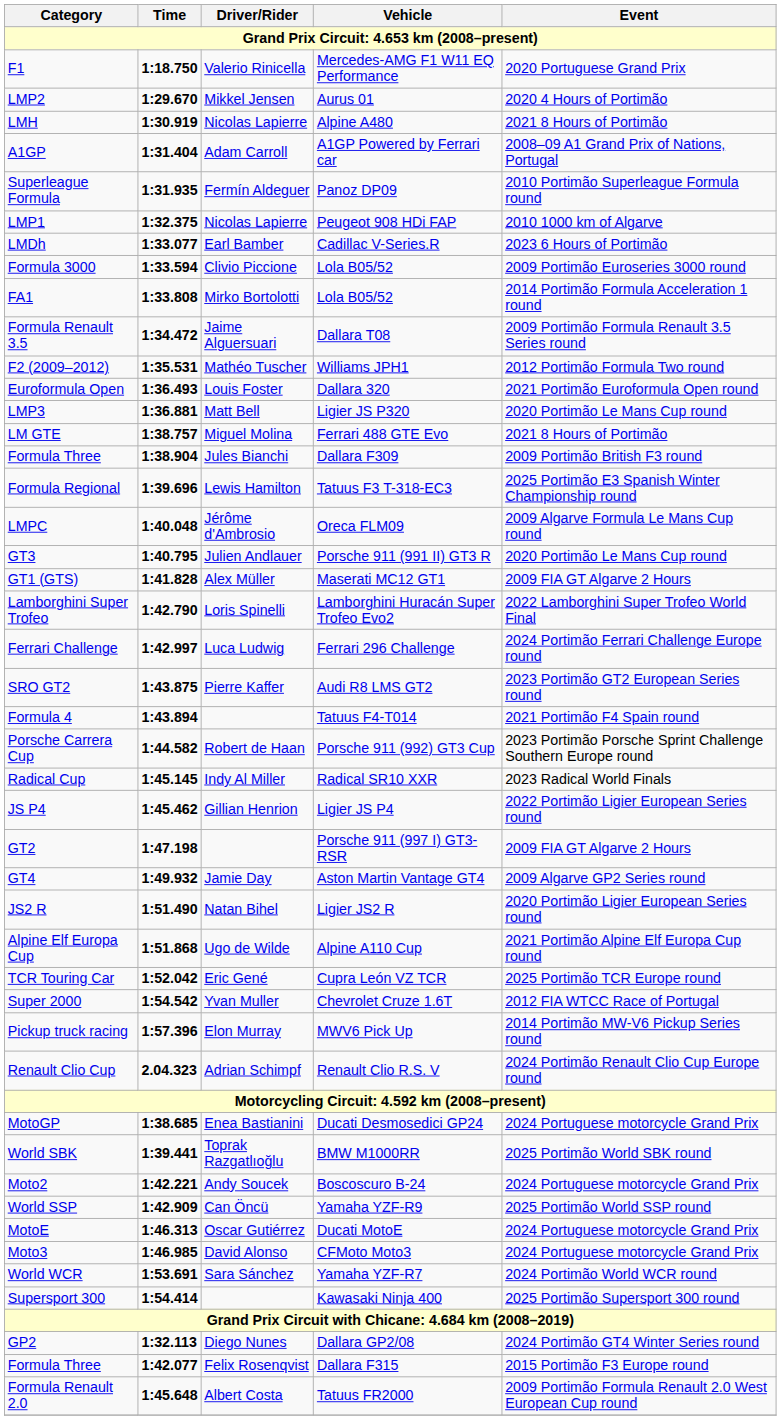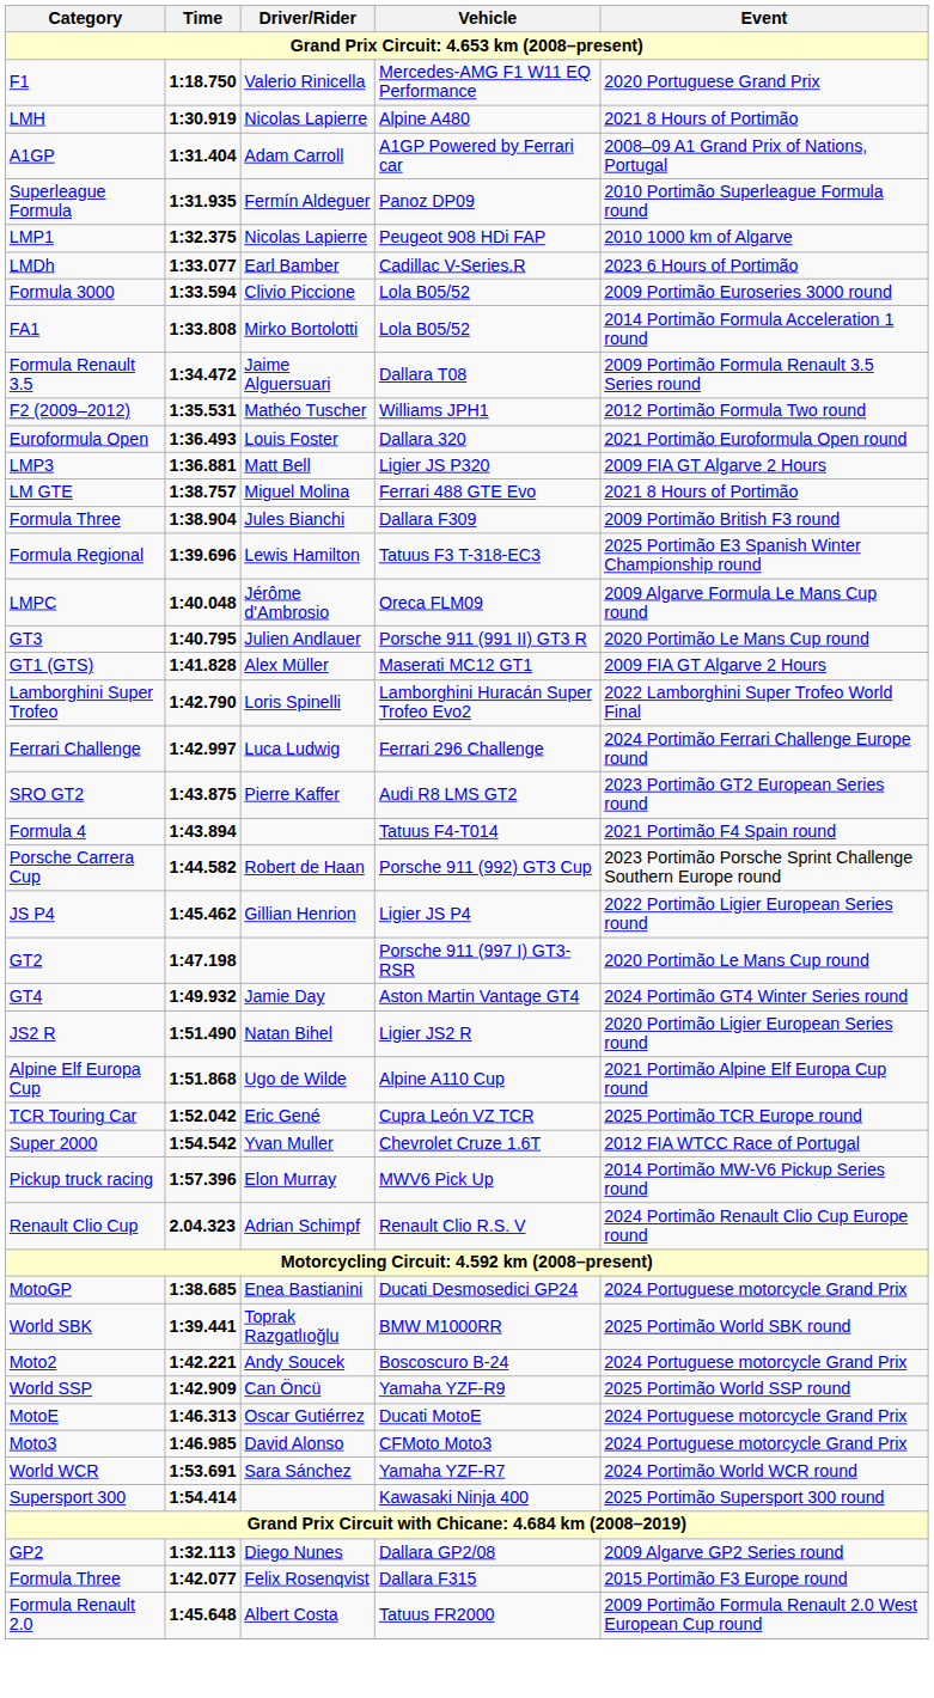 <table class="wikitable">
 <tr>
 <th>Category</th>
 <th>Time</th>
 <th>Driver/Rider</th>
 <th>Vehicle</th>
 <th>Event</th>
 </tr>
 <tr>
 <th colspan="5" style="background:#FFFFCC;">Grand Prix Circuit: 4.653 km (2008–present)</th>
 </tr>
 <tr>
 <td><a href='#'>F1</a></td>
 <td><strong>1:18.750</strong></td>
 <td><a href='#'>Valerio Rinicella</a></td>
 <td><a href='#'>Mercedes-AMG F1 W11 EQ Performance</a></td>
 <td><a href='#'>2020 Portuguese Grand Prix</a></td>
-</tr>
-<tr>
-<td><a href='#'>LMP2</a></td>
-<td><strong>1:29.670</strong></td>
-<td><a href='#'>Mikkel Jensen</a></td>
-<td><a href='#'>Aurus 01</a></td>
-<td><a href='#'>2020 4 Hours of Portimão</a></td>
 </tr>
 <tr>
 <td><a href='#'>LMH</a></td>
 <td><strong>1:30.919</strong></td>
 <td><a href='#'>Nicolas Lapierre</a></td>
 <td><a href='#'>Alpine A480</a></td>
 <td><a href='#'>2021 8 Hours of Portimão</a></td>
 </tr>
 <tr>
 <td><a href='#'>A1GP</a></td>
 <td><strong>1:31.404</strong></td>
 <td><a href='#'>Adam Carroll</a></td>
 <td><a href='#'>A1GP Powered by Ferrari car</a></td>
 <td><a href='#'>2008–09 A1 Grand Prix of Nations, Portugal</a></td>
 </tr>
 <tr>
 <td><a href='#'>Superleague Formula</a></td>
 <td><strong>1:31.935</strong></td>
 <td><a href='#'>Fermín Aldeguer</a></td>
 <td><a href='#'>Panoz DP09</a></td>
 <td><a href='#'>2010 Portimão Superleague Formula round</a></td>
 </tr>
 <tr>
 <td><a href='#'>LMP1</a></td>
 <td><strong>1:32.375</strong></td>
 <td><a href='#'>Nicolas Lapierre</a></td>
 <td><a href='#'>Peugeot 908 HDi FAP</a></td>
 <td><a href='#'>2010 1000 km of Algarve</a></td>
 </tr>
 <tr>
 <td><a href='#'>LMDh</a></td>
 <td><strong>1:33.077</strong></td>
 <td><a href='#'>Earl Bamber</a></td>
 <td><a href='#'>Cadillac V-Series.R</a></td>
 <td><a href='#'>2023 6 Hours of Portimão</a></td>
 </tr>
 <tr>
 <td><a href='#'>Formula 3000</a></td>
 <td><strong>1:33.594</strong></td>
 <td><a href='#'>Clivio Piccione</a></td>
 <td><a href='#'>Lola B05/52</a></td>
 <td><a href='#'>2009 Portimão Euroseries 3000 round</a></td>
 </tr>
 <tr>
 <td><a href='#'>FA1</a></td>
 <td><strong>1:33.808</strong></td>
 <td><a href='#'>Mirko Bortolotti</a></td>
 <td><a href='#'>Lola B05/52</a></td>
 <td><a href='#'>2014 Portimão Formula Acceleration 1 round</a></td>
 </tr>
 <tr>
 <td><a href='#'>Formula Renault 3.5</a></td>
 <td><strong>1:34.472</strong></td>
 <td><a href='#'>Jaime Alguersuari</a></td>
 <td><a href='#'>Dallara T08</a></td>
 <td><a href='#'>2009 Portimão Formula Renault 3.5 Series round</a></td>
 </tr>
 <tr>
 <td><a href='#'>F2 (2009–2012)</a></td>
 <td><strong>1:35.531</strong></td>
 <td><a href='#'>Mathéo Tuscher</a></td>
 <td><a href='#'>Williams JPH1</a></td>
 <td><a href='#'>2012 Portimão Formula Two round</a></td>
 </tr>
 <tr>
 <td><a href='#'>Euroformula Open</a></td>
 <td><strong>1:36.493</strong></td>
 <td><a href='#'>Louis Foster</a></td>
 <td><a href='#'>Dallara 320</a></td>
 <td><a href='#'>2021 Portimão Euroformula Open round</a></td>
 </tr>
 <tr>
 <td><a href='#'>LMP3</a></td>
 <td><strong>1:36.881</strong></td>
 <td><a href='#'>Matt Bell</a></td>
 <td><a href='#'>Ligier JS P320</a></td>
-<td><a href='#'>2020 Portimão Le Mans Cup round</a></td>
+<td><a href='#'>2009 FIA GT Algarve 2 Hours</a></td>
 </tr>
 <tr>
 <td><a href='#'>LM GTE</a></td>
 <td><strong>1:38.757</strong></td>
 <td><a href='#'>Miguel Molina</a></td>
 <td><a href='#'>Ferrari 488 GTE Evo</a></td>
 <td><a href='#'>2021 8 Hours of Portimão</a></td>
 </tr>
 <tr>
 <td><a href='#'>Formula Three</a></td>
 <td><strong>1:38.904</strong></td>
 <td><a href='#'>Jules Bianchi</a></td>
 <td><a href='#'>Dallara F309</a></td>
 <td><a href='#'>2009 Portimão British F3 round</a></td>
 </tr>
 <tr>
 <td><a href='#'>Formula Regional</a></td>
 <td><strong>1:39.696</strong></td>
 <td><a href='#'>Lewis Hamilton</a></td>
 <td><a href='#'>Tatuus F3 T-318-EC3</a></td>
 <td><a href='#'>2025 Portimão E3 Spanish Winter Championship round</a></td>
 </tr>
 <tr>
 <td><a href='#'>LMPC</a></td>
 <td><strong>1:40.048</strong></td>
 <td><a href='#'>Jérôme d'Ambrosio</a></td>
 <td><a href='#'>Oreca FLM09</a></td>
 <td><a href='#'>2009 Algarve Formula Le Mans Cup round</a></td>
 </tr>
 <tr>
 <td><a href='#'>GT3</a></td>
 <td><strong>1:40.795</strong></td>
 <td><a href='#'>Julien Andlauer</a></td>
 <td><a href='#'>Porsche 911 (991 II) GT3 R</a></td>
 <td><a href='#'>2020 Portimão Le Mans Cup round</a></td>
 </tr>
 <tr>
 <td><a href='#'>GT1 (GTS)</a></td>
 <td><strong>1:41.828</strong></td>
 <td><a href='#'>Alex Müller</a></td>
 <td><a href='#'>Maserati MC12 GT1</a></td>
 <td><a href='#'>2009 FIA GT Algarve 2 Hours</a></td>
 </tr>
 <tr>
 <td><a href='#'>Lamborghini Super Trofeo</a></td>
 <td><strong>1:42.790</strong></td>
 <td><a href='#'>Loris Spinelli</a></td>
 <td><a href='#'>Lamborghini Huracán Super Trofeo Evo2</a></td>
 <td><a href='#'>2022 Lamborghini Super Trofeo World Final</a></td>
 </tr>
 <tr>
 <td><a href='#'>Ferrari Challenge</a></td>
 <td><strong>1:42.997</strong></td>
 <td><a href='#'>Luca Ludwig</a></td>
 <td><a href='#'>Ferrari 296 Challenge</a></td>
 <td><a href='#'>2024 Portimão Ferrari Challenge Europe round</a></td>
 </tr>
 <tr>
 <td><a href='#'>SRO GT2</a></td>
 <td><strong>1:43.875</strong></td>
 <td><a href='#'>Pierre Kaffer</a></td>
 <td><a href='#'>Audi R8 LMS GT2</a></td>
 <td><a href='#'>2023 Portimão GT2 European Series round</a></td>
 </tr>
 <tr>
 <td><a href='#'>Formula 4</a></td>
 <td><strong>1:43.894</strong></td>
 <td></td>
 <td><a href='#'>Tatuus F4-T014</a></td>
 <td><a href='#'>2021 Portimão F4 Spain round</a></td>
 </tr>
 <tr>
 <td><a href='#'>Porsche Carrera Cup</a></td>
 <td><strong>1:44.582</strong></td>
 <td><a href='#'>Robert de Haan</a></td>
 <td><a href='#'>Porsche 911 (992) GT3 Cup</a></td>
 <td>2023 Portimão Porsche Sprint Challenge Southern Europe round</td>
 </tr>
 <tr>
-<td><a href='#'>Radical Cup</a></td>
-<td><strong>1:45.145</strong></td>
-<td><a href='#'>Indy Al Miller</a></td>
-<td><a href='#'>Radical SR10 XXR</a></td>
-<td>2023 Radical World Finals</td>
-</tr>
-<tr>
 <td><a href='#'>JS P4</a></td>
 <td><strong>1:45.462</strong></td>
 <td><a href='#'>Gillian Henrion</a></td>
 <td><a href='#'>Ligier JS P4</a></td>
 <td><a href='#'>2022 Portimão Ligier European Series round</a></td>
 </tr>
 <tr>
 <td><a href='#'>GT2</a></td>
 <td><strong>1:47.198</strong></td>
 <td></td>
 <td><a href='#'>Porsche 911 (997 I) GT3-RSR</a></td>
-<td><a href='#'>2009 FIA GT Algarve 2 Hours</a></td>
+<td><a href='#'>2020 Portimão Le Mans Cup round</a></td>
 </tr>
 <tr>
 <td><a href='#'>GT4</a></td>
 <td><strong>1:49.932</strong></td>
 <td><a href='#'>Jamie Day</a></td>
 <td><a href='#'>Aston Martin Vantage GT4</a></td>
-<td><a href='#'>2009 Algarve GP2 Series round</a></td>
+<td><a href='#'>2024 Portimão GT4 Winter Series round</a></td>
 </tr>
 <tr>
 <td><a href='#'>JS2 R</a></td>
 <td><strong>1:51.490</strong></td>
 <td><a href='#'>Natan Bihel</a></td>
 <td><a href='#'>Ligier JS2 R</a></td>
 <td><a href='#'>2020 Portimão Ligier European Series round</a></td>
 </tr>
 <tr>
 <td><a href='#'>Alpine Elf Europa Cup</a></td>
 <td><strong>1:51.868</strong></td>
 <td><a href='#'>Ugo de Wilde</a></td>
 <td><a href='#'>Alpine A110 Cup</a></td>
 <td><a href='#'>2021 Portimão Alpine Elf Europa Cup round</a></td>
 </tr>
 <tr>
 <td><a href='#'>TCR Touring Car</a></td>
 <td><strong>1:52.042</strong></td>
 <td><a href='#'>Eric Gené</a></td>
 <td><a href='#'>Cupra León VZ TCR</a></td>
 <td><a href='#'>2025 Portimão TCR Europe round</a></td>
 </tr>
 <tr>
 <td><a href='#'>Super 2000</a></td>
 <td><strong>1:54.542</strong></td>
 <td><a href='#'>Yvan Muller</a></td>
 <td><a href='#'>Chevrolet Cruze 1.6T</a></td>
 <td><a href='#'>2012 FIA WTCC Race of Portugal</a></td>
 </tr>
 <tr>
 <td><a href='#'>Pickup truck racing</a></td>
 <td><strong>1:57.396</strong></td>
 <td><a href='#'>Elon Murray</a></td>
 <td><a href='#'>MWV6 Pick Up</a></td>
 <td><a href='#'>2014 Portimão MW-V6 Pickup Series round</a></td>
 </tr>
 <tr>
 <td><a href='#'>Renault Clio Cup</a></td>
 <td><strong>2.04.323</strong></td>
 <td><a href='#'>Adrian Schimpf</a></td>
 <td><a href='#'>Renault Clio R.S. V</a></td>
 <td><a href='#'>2024 Portimão Renault Clio Cup Europe round</a></td>
 </tr>
 <tr>
 <th colspan="5" style="background:#FFFFCC;">Motorcycling Circuit: 4.592 km (2008–present)</th>
 </tr>
 <tr>
 <td><a href='#'>MotoGP</a></td>
 <td><strong>1:38.685</strong></td>
 <td><a href='#'>Enea Bastianini</a></td>
 <td><a href='#'>Ducati Desmosedici GP24</a></td>
 <td><a href='#'>2024 Portuguese motorcycle Grand Prix</a></td>
 </tr>
 <tr>
 <td><a href='#'>World SBK</a></td>
 <td><strong>1:39.441</strong></td>
 <td><a href='#'>Toprak Razgatlıoğlu</a></td>
 <td><a href='#'>BMW M1000RR</a></td>
 <td><a href='#'>2025 Portimão World SBK round</a></td>
 </tr>
 <tr>
 <td><a href='#'>Moto2</a></td>
 <td><strong>1:42.221</strong></td>
 <td><a href='#'>Andy Soucek</a></td>
 <td><a href='#'>Boscoscuro B-24</a></td>
 <td><a href='#'>2024 Portuguese motorcycle Grand Prix</a></td>
 </tr>
 <tr>
 <td><a href='#'>World SSP</a></td>
 <td><strong>1:42.909</strong></td>
 <td><a href='#'>Can Öncü</a></td>
 <td><a href='#'>Yamaha YZF-R9</a></td>
 <td><a href='#'>2025 Portimão World SSP round</a></td>
 </tr>
 <tr>
 <td><a href='#'>MotoE</a></td>
 <td><strong>1:46.313</strong></td>
 <td><a href='#'>Oscar Gutiérrez</a></td>
 <td><a href='#'>Ducati MotoE</a></td>
 <td><a href='#'>2024 Portuguese motorcycle Grand Prix</a></td>
 </tr>
 <tr>
 <td><a href='#'>Moto3</a></td>
 <td><strong>1:46.985</strong></td>
 <td><a href='#'>David Alonso</a></td>
 <td><a href='#'>CFMoto Moto3</a></td>
 <td><a href='#'>2024 Portuguese motorcycle Grand Prix</a></td>
 </tr>
 <tr>
 <td><a href='#'>World WCR</a></td>
 <td><strong>1:53.691</strong></td>
 <td><a href='#'>Sara Sánchez</a></td>
 <td><a href='#'>Yamaha YZF-R7</a></td>
 <td><a href='#'>2024 Portimão World WCR round</a></td>
 </tr>
 <tr>
 <td><a href='#'>Supersport 300</a></td>
 <td><strong>1:54.414</strong></td>
 <td></td>
 <td><a href='#'>Kawasaki Ninja 400</a></td>
 <td><a href='#'>2025 Portimão Supersport 300 round</a></td>
 </tr>
 <tr>
 <th colspan="5" style="background:#FFFFCC;">Grand Prix Circuit with Chicane: 4.684 km (2008–2019)</th>
 </tr>
 <tr>
 <td><a href='#'>GP2</a></td>
 <td><strong>1:32.113</strong></td>
 <td><a href='#'>Diego Nunes</a></td>
 <td><a href='#'>Dallara GP2/08</a></td>
-<td><a href='#'>2024 Portimão GT4 Winter Series round</a></td>
+<td><a href='#'>2009 Algarve GP2 Series round</a></td>
 </tr>
 <tr>
 <td><a href='#'>Formula Three</a></td>
 <td><strong>1:42.077</strong></td>
 <td><a href='#'>Felix Rosenqvist</a></td>
 <td><a href='#'>Dallara F315</a></td>
 <td><a href='#'>2015 Portimão F3 Europe round</a></td>
 </tr>
 <tr>
 <td><a href='#'>Formula Renault 2.0</a></td>
 <td><strong>1:45.648</strong></td>
 <td><a href='#'>Albert Costa</a></td>
 <td><a href='#'>Tatuus FR2000</a></td>
 <td><a href='#'>2009 Portimão Formula Renault 2.0 West European Cup round</a></td>
 </tr>
 <tr>
 </tr>
 </table>
